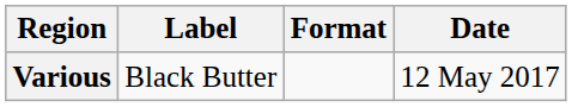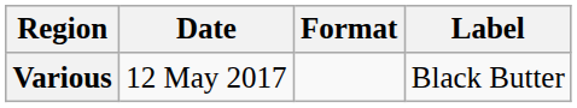 <table class="wikitable plainrowheaders">
 <tr>
 <th scope="col">Region</th>
+<th scope="col">Date</th>
+<th scope="col">Format</th>
 <th scope="col">Label</th>
-<th scope="col">Format</th>
-<th scope="col">Date</th>
 </tr>
 <tr>
 <th scope="row">Various</th>
+<td>12 May 2017</td>
+<td></td>
 <td>Black Butter</td>
-<td></td>
-<td>12 May 2017</td>
 </tr>
 </table>
